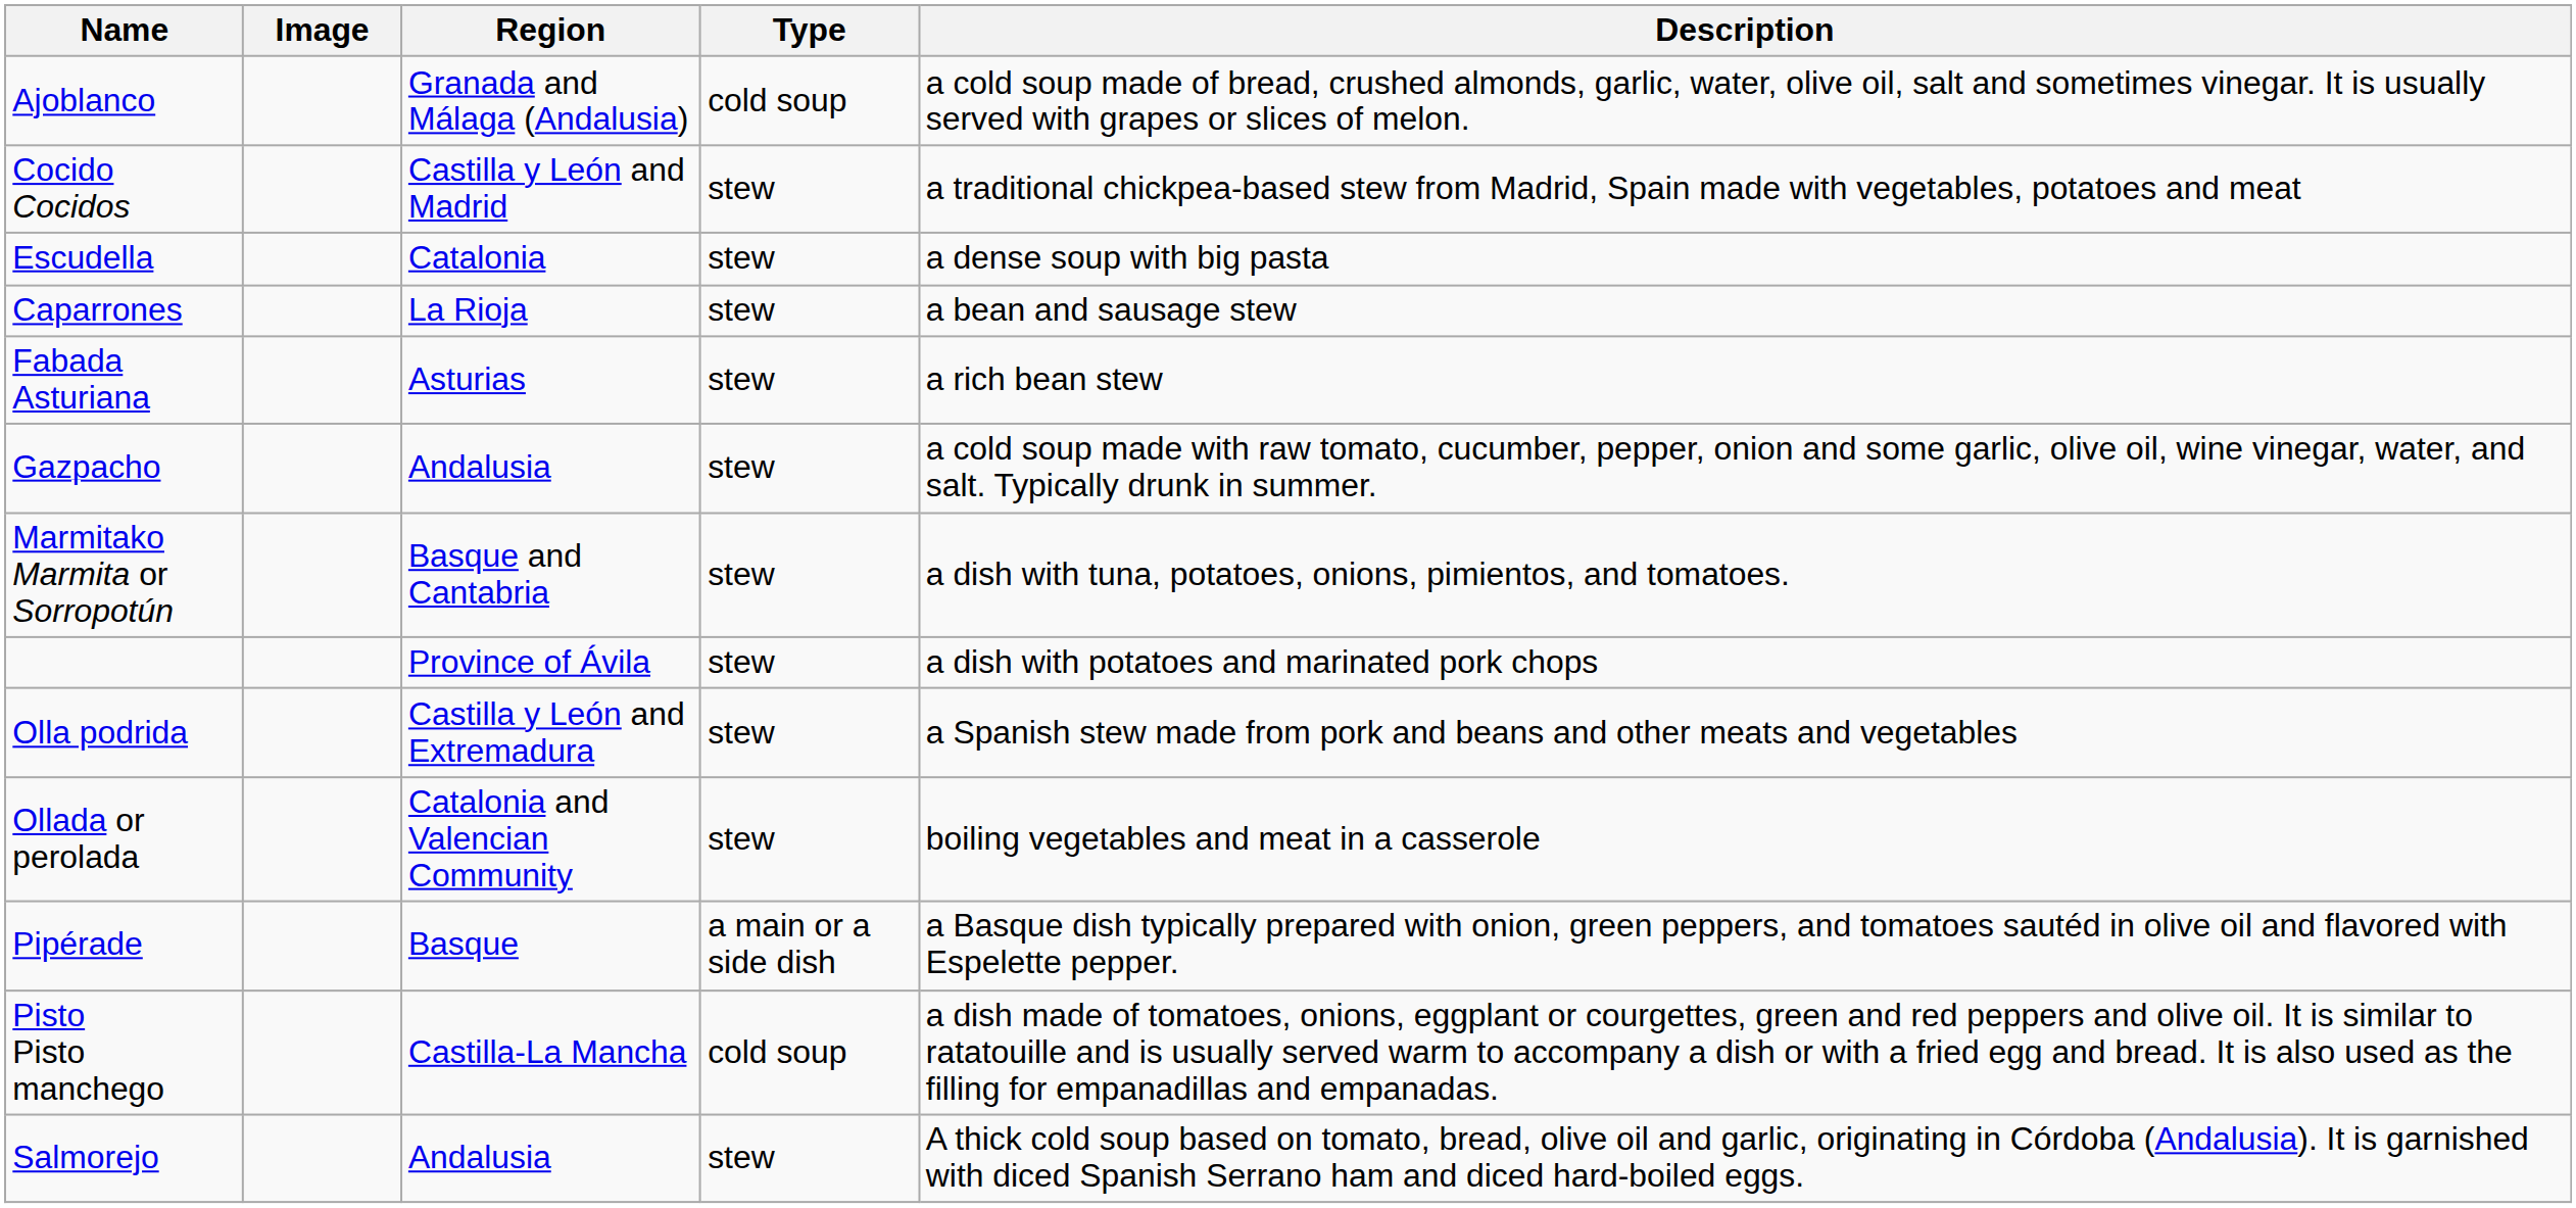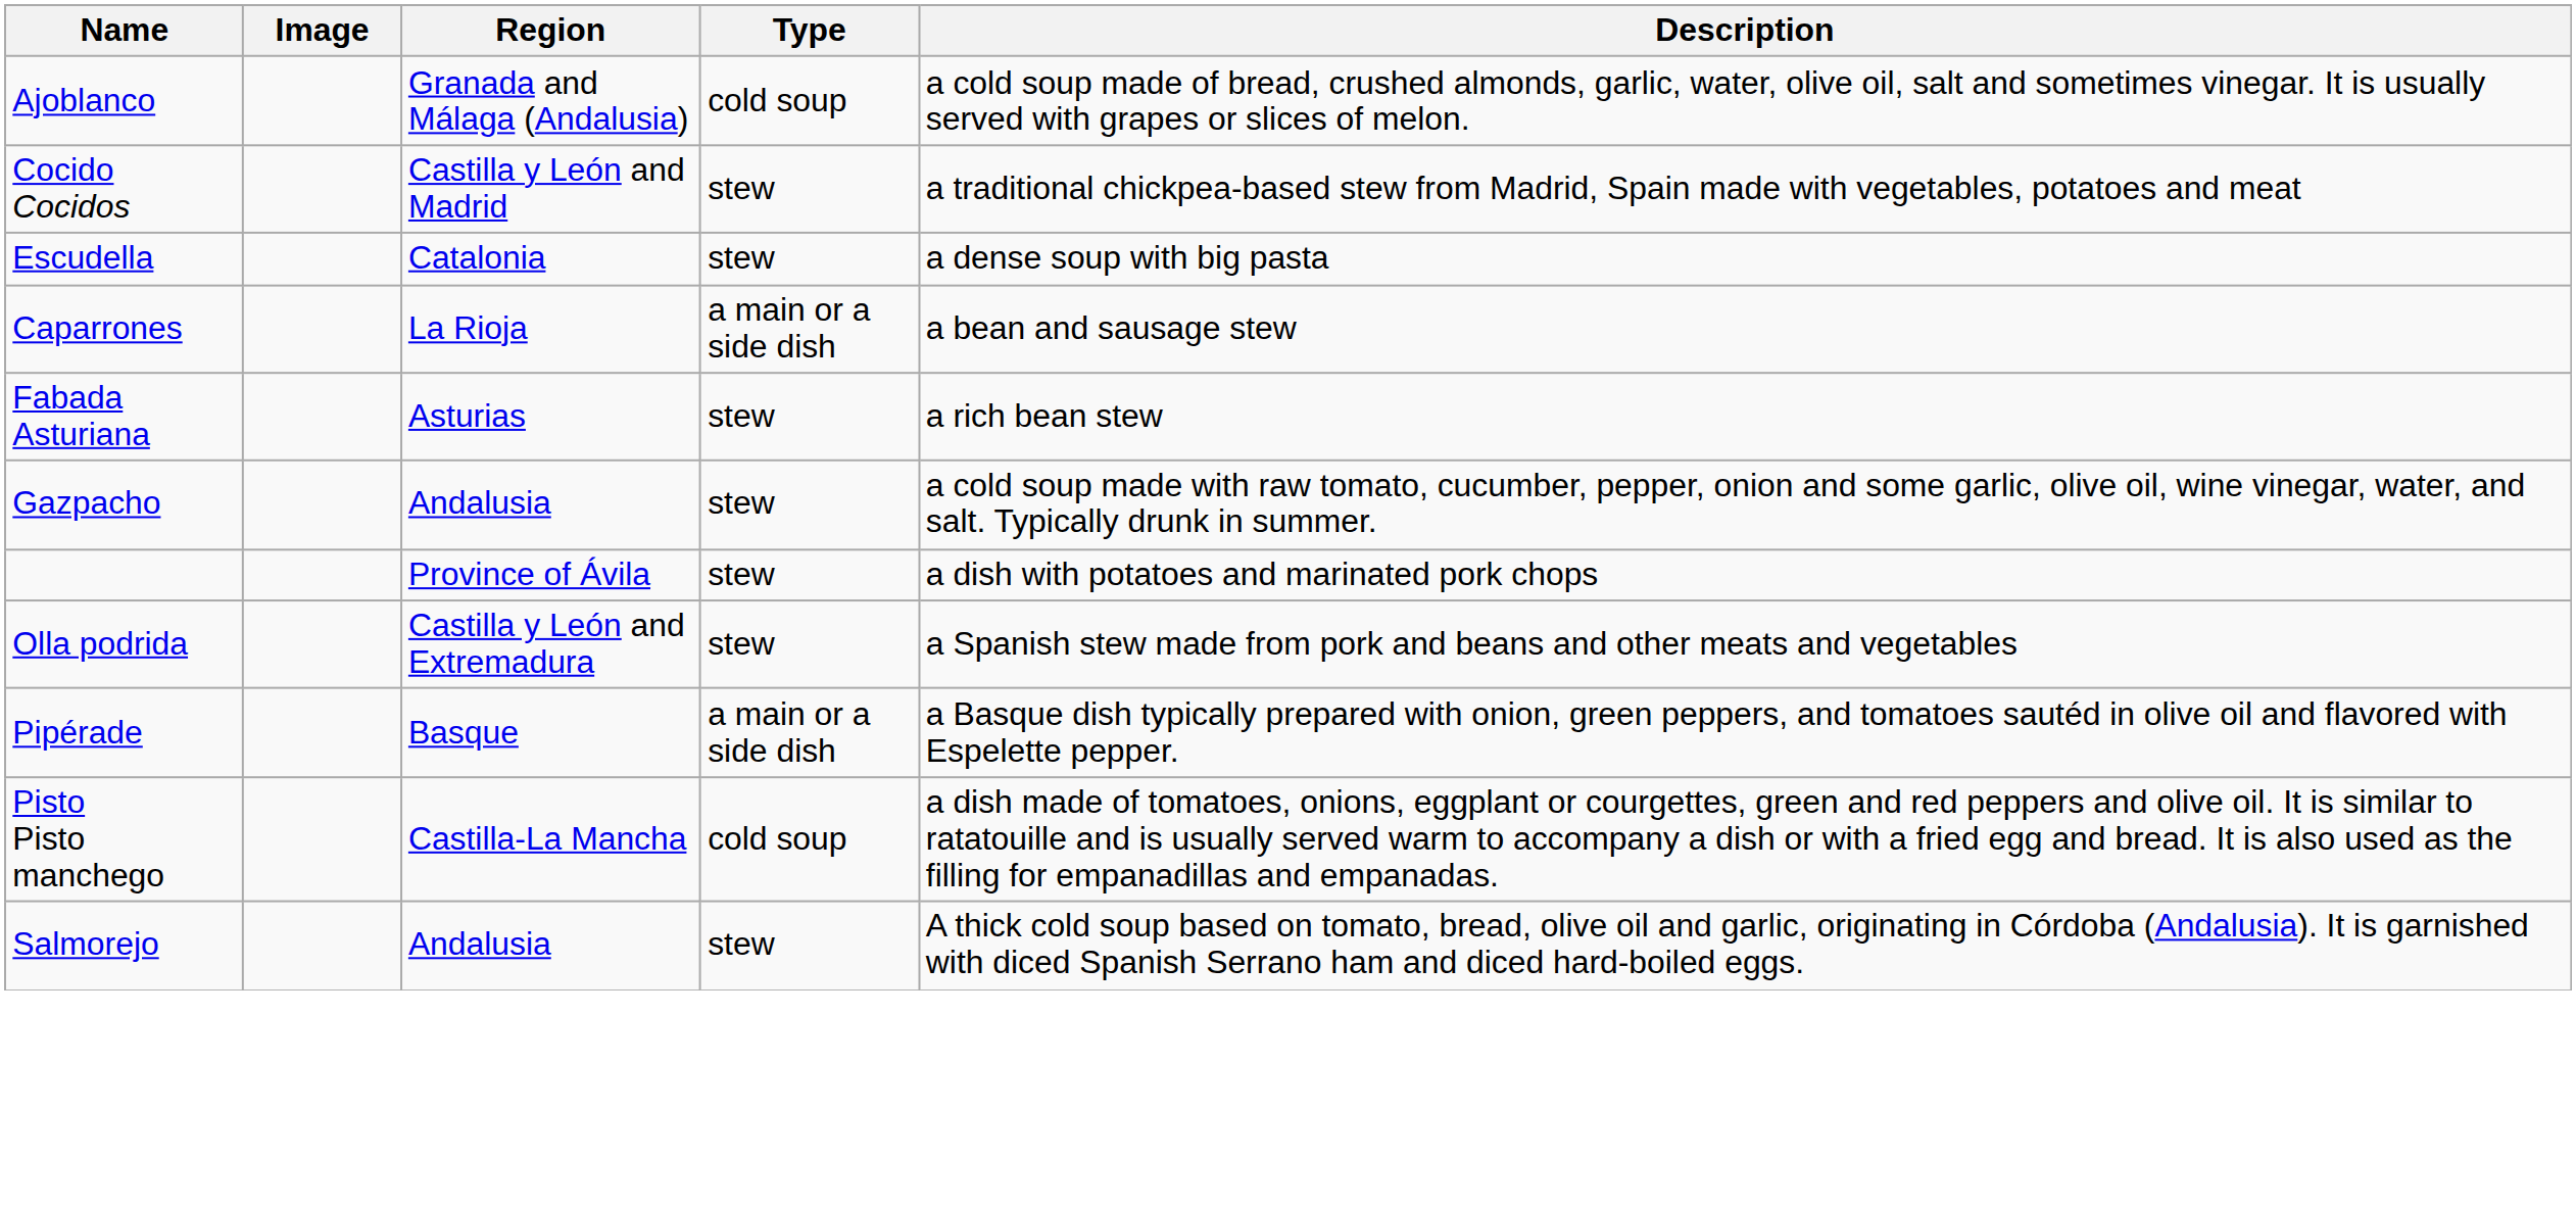 <table class="wikitable sortable" width="100%">
 <tr>
 <th style="width:110px;">Name</th>
 <th style="width:70px;">Image</th>
 <th style="width:140px;">Region</th>
 <th style="width:100px;">Type</th>
 <th>Description</th>
 </tr>
 <tr>
 <td><a href='#'>Ajoblanco</a></td>
 <td></td>
 <td><a href='#'>Granada</a> and <a href='#'>Málaga</a> (<a href='#'>Andalusia</a>)</td>
 <td>cold soup</td>
 <td>a cold soup made of bread, crushed almonds, garlic, water, olive oil, salt and sometimes vinegar. It is usually served with grapes or slices of melon.</td>
 </tr>
 <tr>
 <td><a href='#'>Cocido</a><br><em>Cocidos</em></td>
 <td><br></td>
 <td><a href='#'>Castilla y León</a> and <a href='#'>Madrid</a></td>
 <td>stew</td>
 <td>a traditional chickpea-based stew from Madrid, Spain made with vegetables, potatoes and meat</td>
 </tr>
 <tr>
 <td><a href='#'>Escudella</a></td>
 <td></td>
 <td><a href='#'>Catalonia</a></td>
 <td>stew</td>
 <td>a dense soup with big pasta</td>
 </tr>
 <tr>
 <td><a href='#'>Caparrones</a></td>
 <td></td>
 <td><a href='#'>La Rioja</a></td>
-<td>stew</td>
+<td>a main or a side dish</td>
 <td>a bean and sausage stew</td>
 </tr>
 <tr>
 <td><a href='#'>Fabada Asturiana</a></td>
 <td></td>
 <td><a href='#'>Asturias</a></td>
 <td>stew</td>
 <td>a rich bean stew</td>
 </tr>
 <tr>
 <td><a href='#'>Gazpacho</a></td>
 <td></td>
 <td><a href='#'>Andalusia</a></td>
 <td>stew</td>
 <td>a cold soup made with raw tomato, cucumber, pepper, onion and some garlic, olive oil, wine vinegar, water, and salt. Typically drunk in summer.</td>
 </tr>
 <tr>
-<td><a href='#'>Marmitako</a><br><em>Marmita</em> or <em>Sorropotún</em></td>
-<td></td>
-<td><a href='#'>Basque</a> and <a href='#'>Cantabria</a></td>
-<td>stew</td>
-<td>a dish with tuna, potatoes, onions, pimientos, and tomatoes.</td>
-</tr>
-<tr>
 <td></td>
 <td></td>
 <td><a href='#'>Province of Ávila</a></td>
 <td>stew</td>
 <td>a dish with potatoes and marinated pork chops</td>
 </tr>
 <tr>
 <td><a href='#'>Olla podrida</a></td>
 <td></td>
 <td><a href='#'>Castilla y León</a> and <a href='#'>Extremadura</a></td>
 <td>stew</td>
 <td>a Spanish stew made from pork and beans and other meats and vegetables</td>
-</tr>
-<tr>
-<td><a href='#'>Ollada</a> or perolada</td>
-<td></td>
-<td><a href='#'>Catalonia</a> and <a href='#'>Valencian Community</a></td>
-<td>stew</td>
-<td>boiling vegetables and meat in a casserole</td>
 </tr>
 <tr>
 <td><a href='#'>Pipérade</a></td>
 <td></td>
 <td><a href='#'>Basque</a></td>
 <td>a main or a side dish</td>
 <td>a Basque dish typically prepared with onion, green peppers, and tomatoes sautéd in olive oil and flavored with Espelette pepper.</td>
 </tr>
 <tr>
 <td><a href='#'>Pisto</a><br>Pisto manchego</td>
 <td></td>
 <td><a href='#'>Castilla-La Mancha</a></td>
 <td>cold soup</td>
 <td>a dish made of tomatoes, onions, eggplant or courgettes, green and red peppers and olive oil. It is similar to ratatouille and is usually served warm to accompany a dish or with a fried egg and bread. It is also used as the filling for empanadillas and empanadas.</td>
 </tr>
 <tr>
 <td><a href='#'>Salmorejo</a></td>
 <td></td>
 <td><a href='#'>Andalusia</a></td>
 <td>stew</td>
 <td>A thick cold soup based on tomato, bread, olive oil and garlic, originating in Córdoba (<a href='#'>Andalusia</a>). It is garnished with diced Spanish Serrano ham and diced hard-boiled eggs.</td>
 </tr>
 </table>
